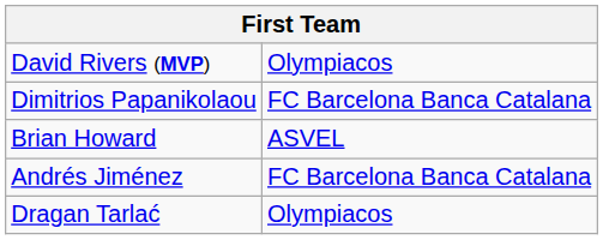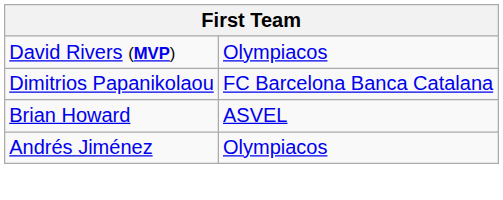 <table | class="wikitable">
 <tr>
 <th colspan=2>First Team</th>
 </tr>
 <tr>
 <td> <a href='#'>David Rivers</a> <small>(<strong><a href='#'>MVP</a></strong>)</small></td>
 <td> <a href='#'>Olympiacos</a></td>
 </tr>
 <tr>
 <td> <a href='#'>Dimitrios Papanikolaou</a></td>
 <td> <a href='#'>FC Barcelona Banca Catalana</a></td>
 </tr>
 <tr>
 <td> <a href='#'>Brian Howard</a></td>
 <td> <a href='#'>ASVEL</a></td>
 </tr>
 <tr>
 <td> <a href='#'>Andrés Jiménez</a></td>
-<td> <a href='#'>FC Barcelona Banca Catalana</a></td>
-</tr>
-<tr>
-<td> <a href='#'>Dragan Tarlać</a></td>
 <td> <a href='#'>Olympiacos</a></td>
 </tr>
 </table>
